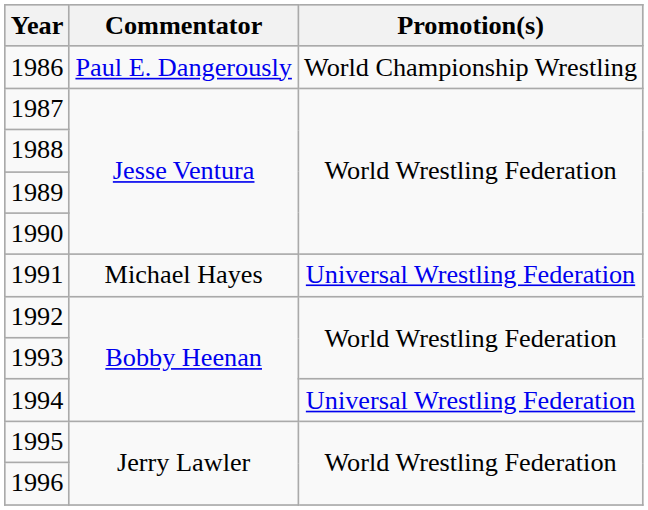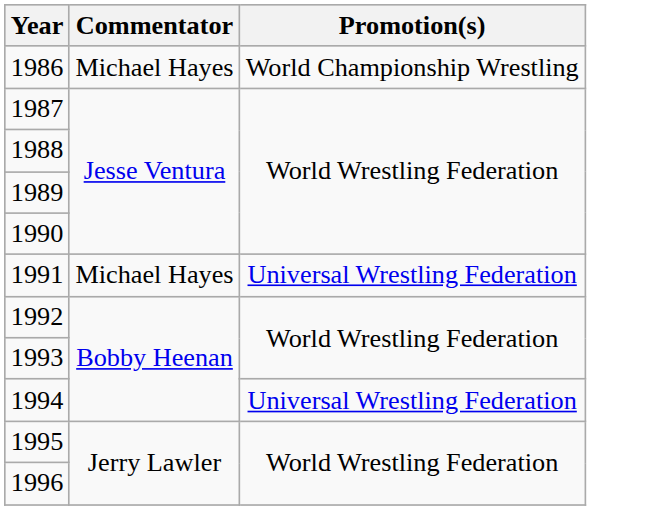 <table class="wikitable sortable" style="text-align: center">
 <tr>
 <th>Year</th>
 <th>Commentator</th>
 <th>Promotion(s)</th>
 </tr>
 <tr>
 <td>1986</td>
-<td><a href='#'>Paul E. Dangerously</a></td>
+<td>Michael Hayes</td>
 <td rowspan=1>World Championship Wrestling</td>
 </tr>
 <tr>
 <td>1987</td>
 <td rowspan=4><a href='#'>Jesse Ventura</a></td>
 <td rowspan=4>World Wrestling Federation</td>
 </tr>
 <tr>
 <td>1988</td>
 </tr>
 <tr>
 <td>1989</td>
 </tr>
 <tr>
 <td>1990</td>
 </tr>
 <tr>
 <td>1991</td>
 <td>Michael Hayes</td>
 <td><a href='#'>Universal Wrestling Federation</a></td>
 </tr>
 <tr>
 <td>1992</td>
 <td rowspan=3><a href='#'>Bobby Heenan</a></td>
 <td rowspan=2>World Wrestling Federation</td>
 </tr>
 <tr>
 <td>1993</td>
 </tr>
 <tr>
 <td>1994</td>
 <td><a href='#'>Universal Wrestling Federation</a></td>
 </tr>
 <tr>
 <td>1995</td>
 <td rowspan=2>Jerry Lawler</td>
 <td rowspan=2>World Wrestling Federation</td>
 </tr>
 <tr>
 <td>1996</td>
 </tr>
 </table>
